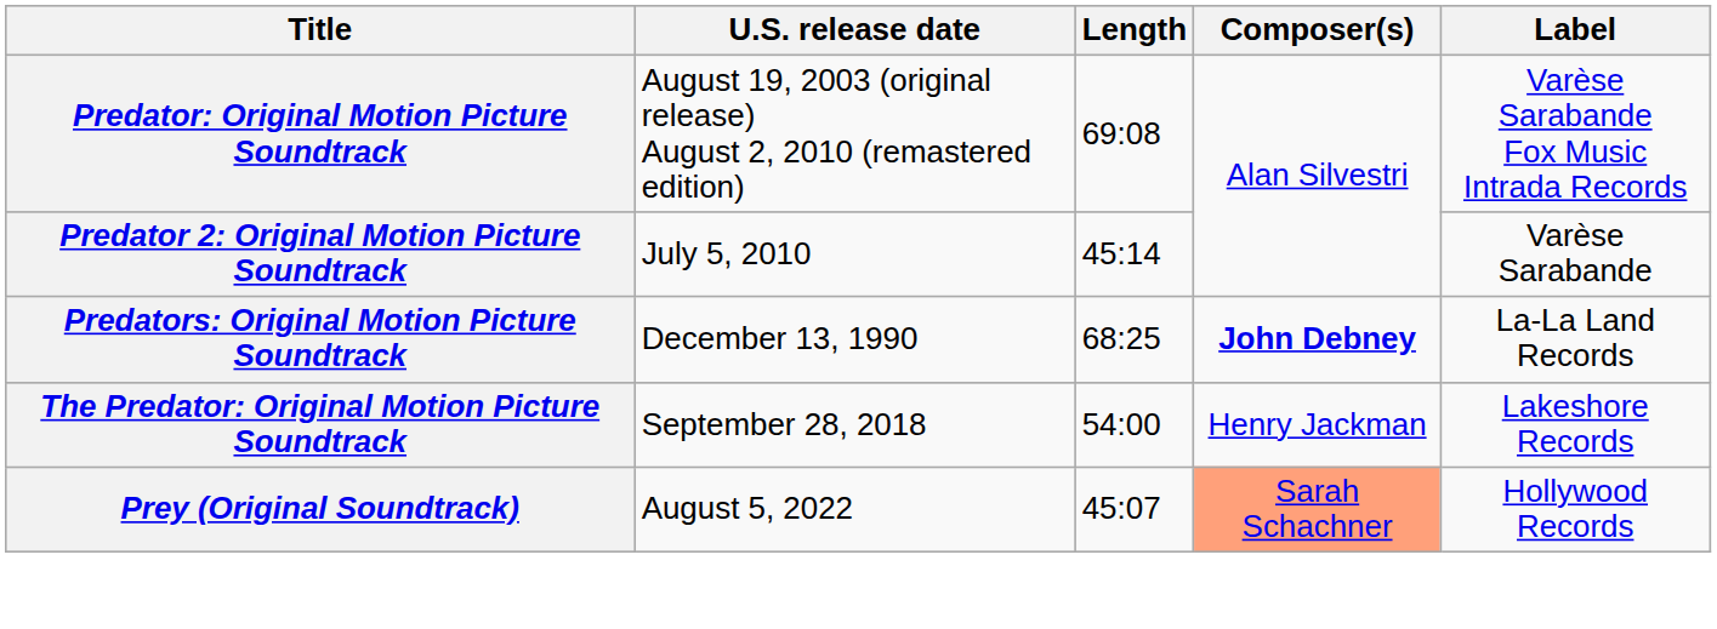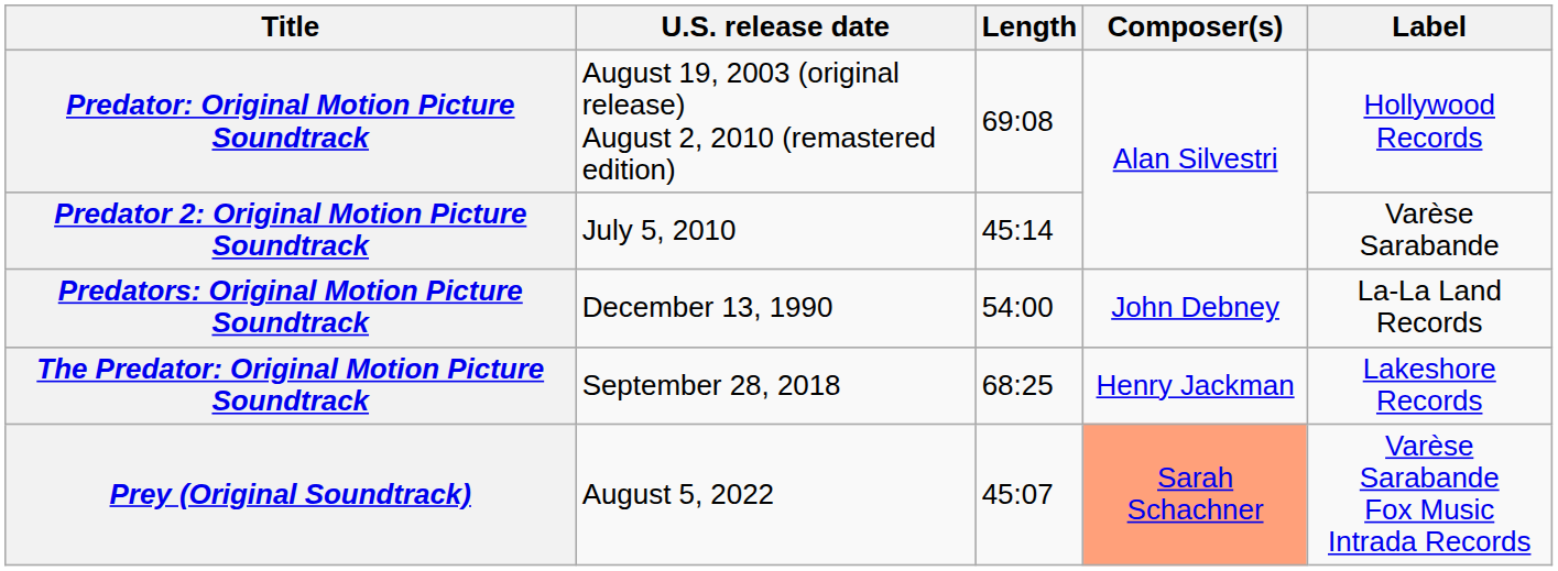 <table class="wikitable plainrowheaders" style="text-align:center;">
 <tr>
 <th scope="col">Title</th>
 <th scope="col">U.S. release date</th>
 <th scope="col">Length</th>
 <th scope="col">Composer(s)</th>
 <th scope="col">Label</th>
 </tr>
 <tr>
 <th scope="row"><em><a href='#'>Predator: Original Motion Picture Soundtrack</a></em></th>
 <td style="text-align:left">August 19, 2003 (original release)<br>August 2, 2010 (remastered edition)</td>
 <td style="text-align:left">69:08</td>
 <td rowspan="2"><a href='#'>Alan Silvestri</a></td>
-<td><a href='#'>Varèse Sarabande</a><br><a href='#'>Fox Music</a><br><a href='#'>Intrada Records</a></td>
+<td><a href='#'>Hollywood Records</a></td>
 </tr>
 <tr>
 <th scope="row"><em><a href='#'>Predator 2: Original Motion Picture Soundtrack</a></em></th>
 <td style="text-align:left">July 5, 2010</td>
 <td style="text-align:left">45:14</td>
 <td>Varèse Sarabande</td>
 </tr>
 <tr>
 <th scope="row"><em><a href='#'>Predators: Original Motion Picture Soundtrack</a></em></th>
 <td style="text-align:left">December 13, 1990</td>
-<td style="text-align:left">68:25</td>
-<td><strong><a href='#'>John Debney</a></strong></td>
+<td style="text-align:left">54:00</td>
+<td><a href='#'>John Debney</a></td>
 <td>La-La Land Records</td>
 </tr>
 <tr>
 <th scope="row"><em><a href='#'>The Predator: Original Motion Picture Soundtrack</a></em></th>
 <td style="text-align:left">September 28, 2018</td>
-<td style="text-align:left">54:00</td>
+<td style="text-align:left">68:25</td>
 <td><a href='#'>Henry Jackman</a></td>
 <td><a href='#'>Lakeshore Records</a></td>
 </tr>
 <tr>
 <th scope="row"><em><a href='#'>Prey (Original Soundtrack)</a></em></th>
 <td style="text-align:left">August 5, 2022</td>
 <td style="text-align:left">45:07</td>
 <td style="background: lightsalmon;"><a href='#'>Sarah Schachner</a></td>
-<td><a href='#'>Hollywood Records</a></td>
+<td><a href='#'>Varèse Sarabande</a><br><a href='#'>Fox Music</a><br><a href='#'>Intrada Records</a></td>
 </tr>
 </table>
